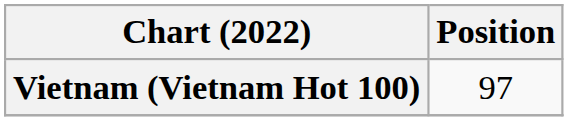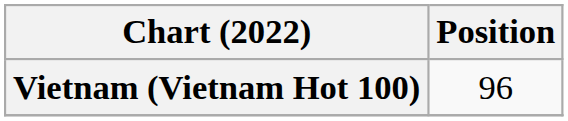 <table class="wikitable sortable plainrowheaders" style="text-align:center">
 <tr>
 <th scope="col">Chart (2022)</th>
 <th scope="col">Position</th>
 </tr>
 <tr>
 <th scope="row">Vietnam (Vietnam Hot 100)</th>
-<td>97</td>
+<td>96</td>
 </tr>
 <tr>
 </tr>
 </table>
